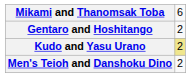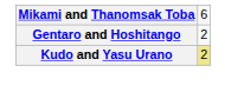 <table class="wikitable" style="margin: 1em auto 1em auto;text-align:center">
 <tr>
 <th><a href='#'>Mikami</a> and <a href='#'>Thanomsak Toba</a></th>
 <td>6</td>
 </tr>
 <tr>
 <th><a href='#'>Gentaro</a> and <a href='#'>Hoshitango</a></th>
 <td>2</td>
 </tr>
 <tr>
 <th><a href='#'>Kudo</a> and <a href='#'>Yasu Urano</a></th>
 <td style="background: khaki;">2</td>
 </tr>
-<tr>
-<th><a href='#'>Men's Teioh</a> and <a href='#'>Danshoku Dino</a></th>
-<td>2</td>
-</tr>
 </table>
